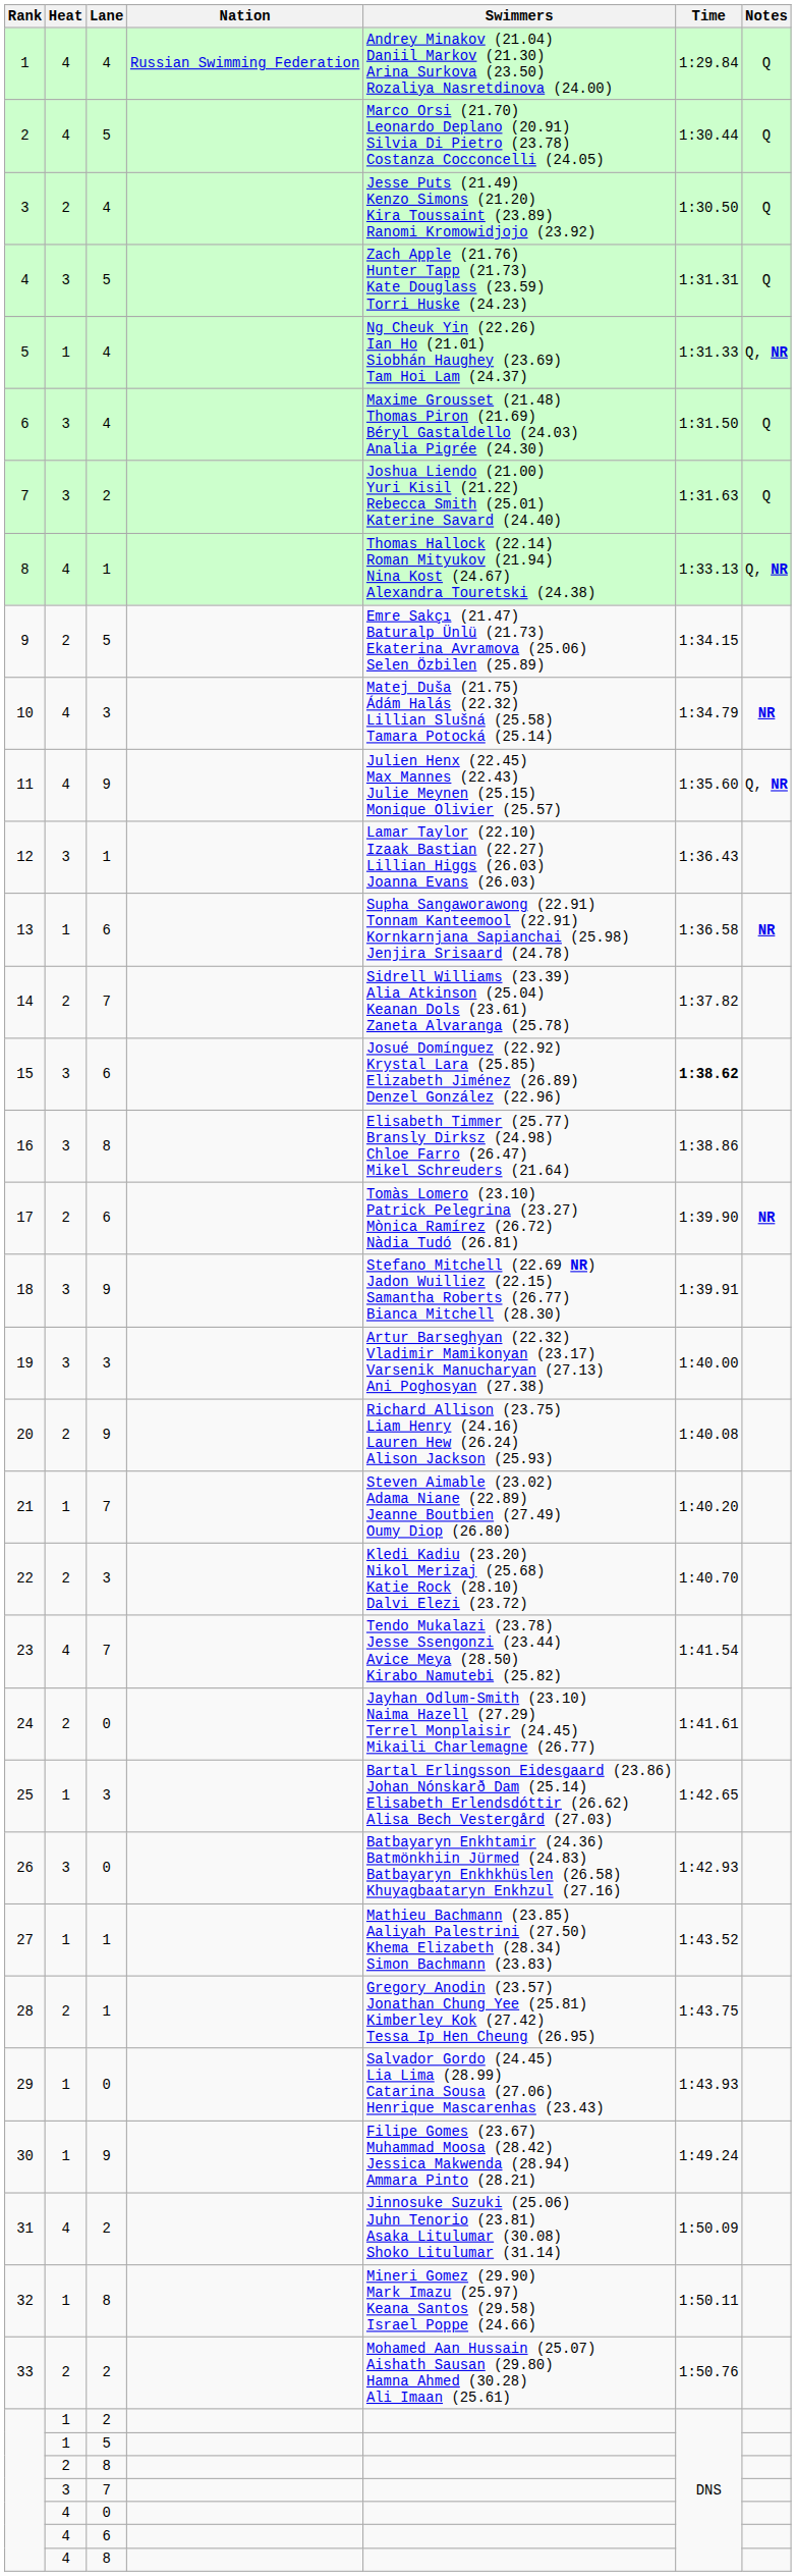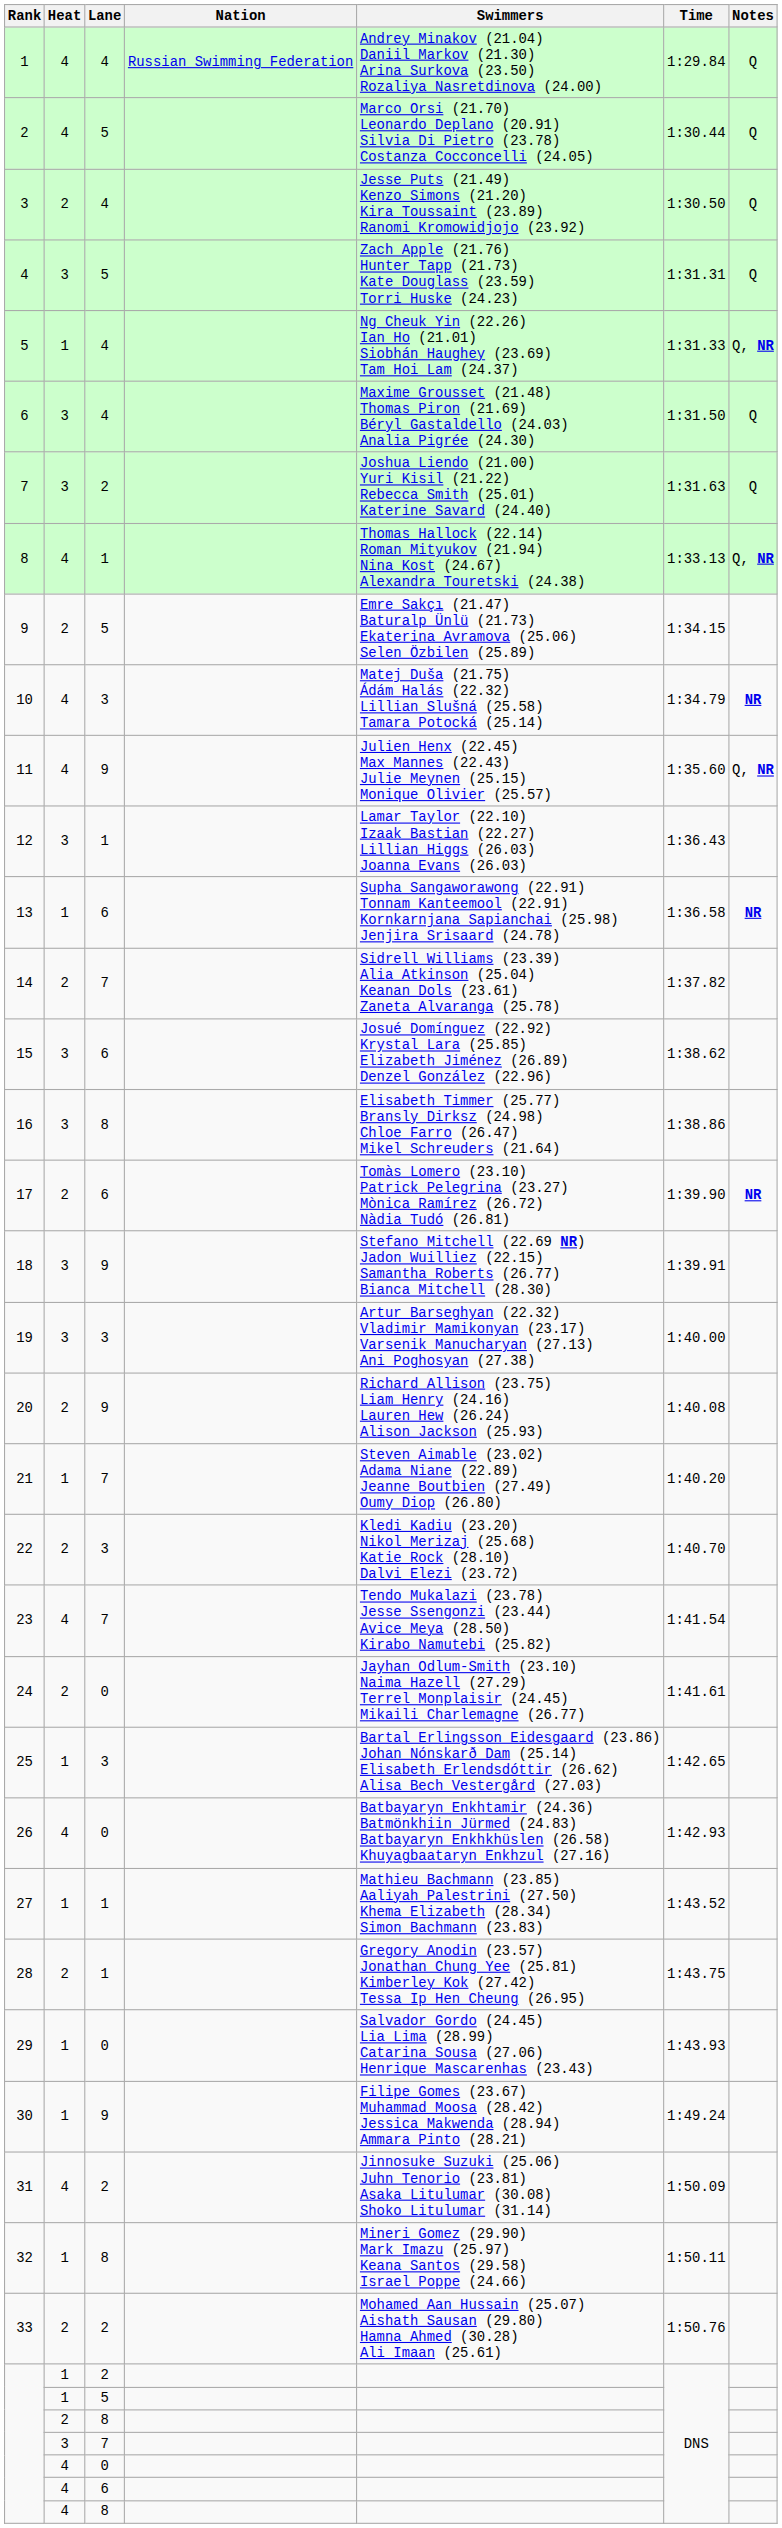 <table class="wikitable sortable" style="text-align:center">
 <tr>
 <th>Rank</th>
 <th>Heat</th>
 <th>Lane</th>
 <th>Nation</th>
 <th>Swimmers</th>
 <th>Time</th>
 <th>Notes</th>
 </tr>
 <tr bgcolor=ccffcc>
 <td>1</td>
 <td>4</td>
 <td>4</td>
 <td align=left> <a href='#'>Russian Swimming Federation</a></td>
 <td align=left><a href='#'>Andrey Minakov</a> (21.04)<br><a href='#'>Daniil Markov</a> (21.30)<br><a href='#'>Arina Surkova</a> (23.50)<br><a href='#'>Rozaliya Nasretdinova</a> (24.00)</td>
 <td>1:29.84</td>
 <td>Q</td>
 </tr>
 <tr bgcolor=ccffcc>
 <td>2</td>
 <td>4</td>
 <td>5</td>
 <td align=left></td>
 <td align=left><a href='#'>Marco Orsi</a> (21.70)<br><a href='#'>Leonardo Deplano</a> (20.91)<br><a href='#'>Silvia Di Pietro</a> (23.78)<br><a href='#'>Costanza Cocconcelli</a> (24.05)</td>
 <td>1:30.44</td>
 <td>Q</td>
 </tr>
 <tr bgcolor=ccffcc>
 <td>3</td>
 <td>2</td>
 <td>4</td>
 <td align=left></td>
 <td align=left><a href='#'>Jesse Puts</a> (21.49)<br><a href='#'>Kenzo Simons</a> (21.20)<br><a href='#'>Kira Toussaint</a> (23.89)<br><a href='#'>Ranomi Kromowidjojo</a> (23.92)</td>
 <td>1:30.50</td>
 <td>Q</td>
 </tr>
 <tr bgcolor=ccffcc>
 <td>4</td>
 <td>3</td>
 <td>5</td>
 <td align=left></td>
 <td align=left><a href='#'>Zach Apple</a> (21.76)<br><a href='#'>Hunter Tapp</a> (21.73)<br><a href='#'>Kate Douglass</a> (23.59)<br><a href='#'>Torri Huske</a> (24.23)</td>
 <td>1:31.31</td>
 <td>Q</td>
 </tr>
 <tr bgcolor=ccffcc>
 <td>5</td>
 <td>1</td>
 <td>4</td>
 <td align=left></td>
 <td align=left><a href='#'>Ng Cheuk Yin</a> (22.26)<br><a href='#'>Ian Ho</a> (21.01)<br><a href='#'>Siobhán Haughey</a> (23.69)<br><a href='#'>Tam Hoi Lam</a> (24.37)</td>
 <td>1:31.33</td>
 <td>Q, <strong><a href='#'>NR</a></strong></td>
 </tr>
 <tr bgcolor=ccffcc>
 <td>6</td>
 <td>3</td>
 <td>4</td>
 <td align=left></td>
 <td align=left><a href='#'>Maxime Grousset</a> (21.48)<br><a href='#'>Thomas Piron</a> (21.69)<br><a href='#'>Béryl Gastaldello</a> (24.03)<br><a href='#'>Analia Pigrée</a> (24.30)</td>
 <td>1:31.50</td>
 <td>Q</td>
 </tr>
 <tr bgcolor=ccffcc>
 <td>7</td>
 <td>3</td>
 <td>2</td>
 <td align=left></td>
 <td align=left><a href='#'>Joshua Liendo</a> (21.00)<br><a href='#'>Yuri Kisil</a> (21.22)<br><a href='#'>Rebecca Smith</a> (25.01)<br><a href='#'>Katerine Savard</a> (24.40)</td>
 <td>1:31.63</td>
 <td>Q</td>
 </tr>
 <tr bgcolor=ccffcc>
 <td>8</td>
 <td>4</td>
 <td>1</td>
 <td align=left></td>
 <td align=left><a href='#'>Thomas Hallock</a> (22.14)<br><a href='#'>Roman Mityukov</a> (21.94)<br><a href='#'>Nina Kost</a> (24.67)<br><a href='#'>Alexandra Touretski</a> (24.38)</td>
 <td>1:33.13</td>
 <td>Q, <strong><a href='#'>NR</a></strong></td>
 </tr>
 <tr>
 <td>9</td>
 <td>2</td>
 <td>5</td>
 <td align=left></td>
 <td align=left><a href='#'>Emre Sakçı</a> (21.47)<br><a href='#'>Baturalp Ünlü</a> (21.73)<br><a href='#'>Ekaterina Avramova</a> (25.06)<br><a href='#'>Selen Özbilen</a> (25.89)</td>
 <td>1:34.15</td>
 <td></td>
 </tr>
 <tr>
 <td>10</td>
 <td>4</td>
 <td>3</td>
 <td align=left></td>
 <td align=left><a href='#'>Matej Duša</a> (21.75)<br><a href='#'>Ádám Halás</a> (22.32)<br><a href='#'>Lillian Slušná</a> (25.58)<br><a href='#'>Tamara Potocká</a> (25.14)</td>
 <td>1:34.79</td>
 <td><strong><a href='#'>NR</a></strong></td>
 </tr>
 <tr>
 <td>11</td>
 <td>4</td>
 <td>9</td>
 <td align=left></td>
 <td align=left><a href='#'>Julien Henx</a> (22.45)<br><a href='#'>Max Mannes</a> (22.43)<br><a href='#'>Julie Meynen</a> (25.15)<br><a href='#'>Monique Olivier</a> (25.57)</td>
 <td>1:35.60</td>
 <td>Q, <strong><a href='#'>NR</a></strong></td>
 </tr>
 <tr>
 <td>12</td>
 <td>3</td>
 <td>1</td>
 <td align=left></td>
 <td align=left><a href='#'>Lamar Taylor</a> (22.10)<br><a href='#'>Izaak Bastian</a> (22.27)<br><a href='#'>Lillian Higgs</a> (26.03)<br><a href='#'>Joanna Evans</a> (26.03)</td>
 <td>1:36.43</td>
 <td></td>
 </tr>
 <tr>
 <td>13</td>
 <td>1</td>
 <td>6</td>
 <td align=left></td>
 <td align=left><a href='#'>Supha Sangaworawong</a> (22.91)<br><a href='#'>Tonnam Kanteemool</a> (22.91)<br><a href='#'>Kornkarnjana Sapianchai</a> (25.98)<br><a href='#'>Jenjira Srisaard</a> (24.78)</td>
 <td>1:36.58</td>
 <td><strong><a href='#'>NR</a></strong></td>
 </tr>
 <tr>
 <td>14</td>
 <td>2</td>
 <td>7</td>
 <td align=left></td>
 <td align=left><a href='#'>Sidrell Williams</a> (23.39)<br><a href='#'>Alia Atkinson</a> (25.04)<br><a href='#'>Keanan Dols</a> (23.61)<br><a href='#'>Zaneta Alvaranga</a> (25.78)</td>
 <td>1:37.82</td>
 <td></td>
 </tr>
 <tr>
 <td>15</td>
 <td>3</td>
 <td>6</td>
 <td align=left></td>
 <td align=left><a href='#'>Josué Domínguez</a> (22.92)<br><a href='#'>Krystal Lara</a> (25.85)<br><a href='#'>Elizabeth Jiménez</a> (26.89)<br><a href='#'>Denzel González</a> (22.96)</td>
-<td><strong>1:38.62</strong></td>
+<td>1:38.62</td>
 <td></td>
 </tr>
 <tr>
 <td>16</td>
 <td>3</td>
 <td>8</td>
 <td align=left></td>
 <td align=left><a href='#'>Elisabeth Timmer</a> (25.77)<br><a href='#'>Bransly Dirksz</a> (24.98)<br><a href='#'>Chloe Farro</a> (26.47)<br><a href='#'>Mikel Schreuders</a> (21.64)</td>
 <td>1:38.86</td>
 <td></td>
 </tr>
 <tr>
 <td>17</td>
 <td>2</td>
 <td>6</td>
 <td align=left></td>
 <td align=left><a href='#'>Tomàs Lomero</a> (23.10)<br><a href='#'>Patrick Pelegrina</a> (23.27)<br><a href='#'>Mònica Ramírez</a> (26.72)<br><a href='#'>Nàdia Tudó</a> (26.81)</td>
 <td>1:39.90</td>
 <td><strong><a href='#'>NR</a></strong></td>
 </tr>
 <tr>
 <td>18</td>
 <td>3</td>
 <td>9</td>
 <td align=left></td>
 <td align=left><a href='#'>Stefano Mitchell</a> (22.69 <strong><a href='#'>NR</a></strong>)<br><a href='#'>Jadon Wuilliez</a> (22.15)<br><a href='#'>Samantha Roberts</a> (26.77)<br><a href='#'>Bianca Mitchell</a> (28.30)</td>
 <td>1:39.91</td>
 <td></td>
 </tr>
 <tr>
 <td>19</td>
 <td>3</td>
 <td>3</td>
 <td align=left></td>
 <td align=left><a href='#'>Artur Barseghyan</a> (22.32)<br><a href='#'>Vladimir Mamikonyan</a> (23.17)<br><a href='#'>Varsenik Manucharyan</a> (27.13)<br><a href='#'>Ani Poghosyan</a> (27.38)</td>
 <td>1:40.00</td>
 <td></td>
 </tr>
 <tr>
 <td>20</td>
 <td>2</td>
 <td>9</td>
 <td align=left></td>
 <td align=left><a href='#'>Richard Allison</a> (23.75)<br><a href='#'>Liam Henry</a> (24.16)<br><a href='#'>Lauren Hew</a> (26.24)<br><a href='#'>Alison Jackson</a> (25.93)</td>
 <td>1:40.08</td>
 <td></td>
 </tr>
 <tr>
 <td>21</td>
 <td>1</td>
 <td>7</td>
 <td align=left></td>
 <td align=left><a href='#'>Steven Aimable</a> (23.02)<br><a href='#'>Adama Niane</a> (22.89)<br><a href='#'>Jeanne Boutbien</a> (27.49)<br><a href='#'>Oumy Diop</a> (26.80)</td>
 <td>1:40.20</td>
 <td></td>
 </tr>
 <tr>
 <td>22</td>
 <td>2</td>
 <td>3</td>
 <td align=left></td>
 <td align=left><a href='#'>Kledi Kadiu</a> (23.20)<br><a href='#'>Nikol Merizaj</a> (25.68)<br><a href='#'>Katie Rock</a> (28.10)<br><a href='#'>Dalvi Elezi</a> (23.72)</td>
 <td>1:40.70</td>
 <td></td>
 </tr>
 <tr>
 <td>23</td>
 <td>4</td>
 <td>7</td>
 <td align=left></td>
 <td align=left><a href='#'>Tendo Mukalazi</a> (23.78)<br><a href='#'>Jesse Ssengonzi</a> (23.44)<br><a href='#'>Avice Meya</a> (28.50)<br><a href='#'>Kirabo Namutebi</a> (25.82)</td>
 <td>1:41.54</td>
 <td></td>
 </tr>
 <tr>
 <td>24</td>
 <td>2</td>
 <td>0</td>
 <td align=left></td>
 <td align=left><a href='#'>Jayhan Odlum-Smith</a> (23.10)<br><a href='#'>Naima Hazell</a> (27.29)<br><a href='#'>Terrel Monplaisir</a> (24.45)<br><a href='#'>Mikaili Charlemagne</a> (26.77)</td>
 <td>1:41.61</td>
 <td></td>
 </tr>
 <tr>
 <td>25</td>
 <td>1</td>
 <td>3</td>
 <td align=left></td>
 <td align=left><a href='#'>Bartal Erlingsson Eidesgaard</a> (23.86)<br><a href='#'>Johan Nónskarð Dam</a> (25.14)<br><a href='#'>Elisabeth Erlendsdóttir</a> (26.62)<br><a href='#'>Alisa Bech Vestergård</a> (27.03)</td>
 <td>1:42.65</td>
 <td></td>
 </tr>
 <tr>
 <td>26</td>
-<td>3</td>
+<td>4</td>
 <td>0</td>
 <td align=left></td>
 <td align=left><a href='#'>Batbayaryn Enkhtamir</a> (24.36)<br><a href='#'>Batmönkhiin Jürmed</a> (24.83)<br><a href='#'>Batbayaryn Enkhkhüslen</a> (26.58)<br><a href='#'>Khuyagbaataryn Enkhzul</a> (27.16)</td>
 <td>1:42.93</td>
 <td></td>
 </tr>
 <tr>
 <td>27</td>
 <td>1</td>
 <td>1</td>
 <td align=left></td>
 <td align=left><a href='#'>Mathieu Bachmann</a> (23.85)<br><a href='#'>Aaliyah Palestrini</a> (27.50)<br><a href='#'>Khema Elizabeth</a> (28.34)<br><a href='#'>Simon Bachmann</a> (23.83)</td>
 <td>1:43.52</td>
 <td></td>
 </tr>
 <tr>
 <td>28</td>
 <td>2</td>
 <td>1</td>
 <td align=left></td>
 <td align=left><a href='#'>Gregory Anodin</a> (23.57)<br><a href='#'>Jonathan Chung Yee</a> (25.81)<br><a href='#'>Kimberley Kok</a> (27.42)<br><a href='#'>Tessa Ip Hen Cheung</a> (26.95)</td>
 <td>1:43.75</td>
 <td></td>
 </tr>
 <tr>
 <td>29</td>
 <td>1</td>
 <td>0</td>
 <td align=left></td>
 <td align=left><a href='#'>Salvador Gordo</a> (24.45)<br><a href='#'>Lia Lima</a> (28.99)<br><a href='#'>Catarina Sousa</a> (27.06)<br><a href='#'>Henrique Mascarenhas</a> (23.43)</td>
 <td>1:43.93</td>
 <td></td>
 </tr>
 <tr>
 <td>30</td>
 <td>1</td>
 <td>9</td>
 <td align=left></td>
 <td align=left><a href='#'>Filipe Gomes</a> (23.67)<br><a href='#'>Muhammad Moosa</a> (28.42)<br><a href='#'>Jessica Makwenda</a> (28.94)<br><a href='#'>Ammara Pinto</a> (28.21)</td>
 <td>1:49.24</td>
 <td></td>
 </tr>
 <tr>
 <td>31</td>
 <td>4</td>
 <td>2</td>
 <td align=left></td>
 <td align=left><a href='#'>Jinnosuke Suzuki</a> (25.06)<br><a href='#'>Juhn Tenorio</a> (23.81)<br><a href='#'>Asaka Litulumar</a> (30.08)<br><a href='#'>Shoko Litulumar</a> (31.14)</td>
 <td>1:50.09</td>
 <td></td>
 </tr>
 <tr>
 <td>32</td>
 <td>1</td>
 <td>8</td>
 <td align=left></td>
 <td align=left><a href='#'>Mineri Gomez</a> (29.90)<br><a href='#'>Mark Imazu</a> (25.97)<br><a href='#'>Keana Santos</a> (29.58)<br><a href='#'>Israel Poppe</a> (24.66)</td>
 <td>1:50.11</td>
 <td></td>
 </tr>
 <tr>
 <td>33</td>
 <td>2</td>
 <td>2</td>
 <td align=left></td>
 <td align=left><a href='#'>Mohamed Aan Hussain</a> (25.07)<br><a href='#'>Aishath Sausan</a> (29.80)<br><a href='#'>Hamna Ahmed</a> (30.28)<br><a href='#'>Ali Imaan</a> (25.61)</td>
 <td>1:50.76</td>
 <td></td>
 </tr>
 <tr>
 <td rowspan=7></td>
 <td>1</td>
 <td>2</td>
 <td align=left></td>
 <td align=left></td>
 <td rowspan=7>DNS</td>
 <td></td>
 </tr>
 <tr>
 <td>1</td>
 <td>5</td>
 <td align=left></td>
 <td align=left></td>
 <td></td>
 </tr>
 <tr>
 <td>2</td>
 <td>8</td>
 <td align=left></td>
 <td align=left></td>
 <td></td>
 </tr>
 <tr>
 <td>3</td>
 <td>7</td>
 <td align=left></td>
 <td align=left></td>
 <td></td>
 </tr>
 <tr>
 <td>4</td>
 <td>0</td>
 <td align=left></td>
 <td align=left></td>
 <td></td>
 </tr>
 <tr>
 <td>4</td>
 <td>6</td>
 <td align=left></td>
 <td align=left></td>
 <td></td>
 </tr>
 <tr>
 <td>4</td>
 <td>8</td>
 <td align=left></td>
 <td align=left></td>
 <td></td>
 </tr>
 </table>
